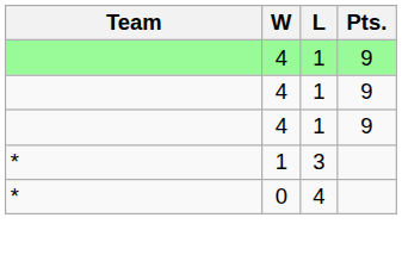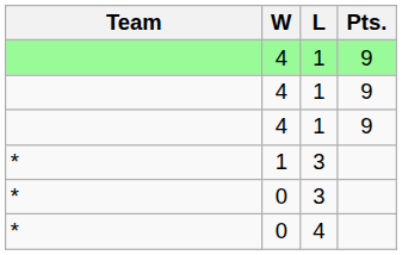 <table class="wikitable" style="text-align:center">
 <tr>
 <th width=180px>Team</th>
 <th width=20px>W</th>
 <th width=20px>L</th>
 <th width=35px>Pts.</th>
 </tr>
 <tr bgcolor="#98fb98">
 <td align=left></td>
 <td>4</td>
 <td>1</td>
 <td>9</td>
 </tr>
 <tr>
 <td align=left></td>
 <td>4</td>
 <td>1</td>
 <td>9</td>
 </tr>
 <tr>
 <td align=left></td>
 <td>4</td>
 <td>1</td>
 <td>9</td>
 </tr>
 <tr>
 <td align=left>*</td>
 <td>1</td>
 <td>3</td>
 <td></td>
 </tr>
 <tr>
 <td align=left>*</td>
 <td>0</td>
+<td>3</td>
+<td></td>
+</tr>
+<tr>
+<td align=left>*</td>
+<td>0</td>
 <td>4</td>
 <td></td>
 </tr>
 </table>
